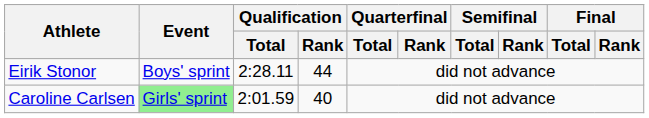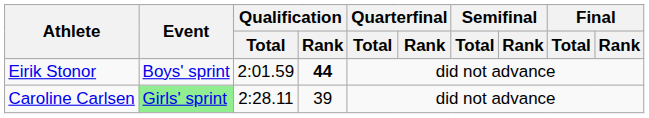 <table class="wikitable">
 <tr>
 <th rowspan="2">Athlete</th>
 <th rowspan="2">Event</th>
 <th colspan="2">Qualification</th>
 <th colspan="2">Quarterfinal</th>
 <th colspan="2">Semifinal</th>
 <th colspan="2">Final</th>
 </tr>
 <tr>
 <th>Total</th>
 <th>Rank</th>
 <th>Total</th>
 <th>Rank</th>
 <th>Total</th>
 <th>Rank</th>
 <th>Total</th>
 <th>Rank</th>
 </tr>
 <tr>
 <td><a href='#'>Eirik Stonor</a></td>
 <td><a href='#'>Boys' sprint</a></td>
-<td align="center">2:28.11</td>
-<td align="center">44</td>
+<td align="center">2:01.59</td>
+<td align="center"><strong>44</strong></td>
 <td align="center" colspan=6>did not advance</td>
 </tr>
 <tr>
 <td><a href='#'>Caroline Carlsen</a></td>
 <td style="background: lightgreen;"><a href='#'>Girls' sprint</a></td>
-<td align="center">2:01.59</td>
-<td align="center">40</td>
+<td align="center">2:28.11</td>
+<td align="center">39</td>
 <td align="center" colspan=6>did not advance</td>
 </tr>
 </table>
